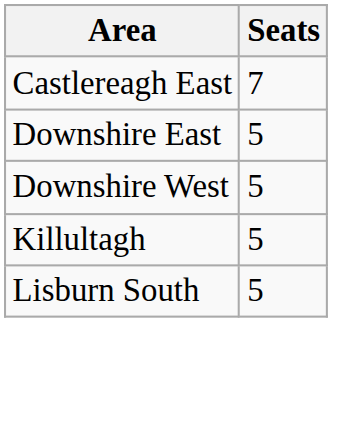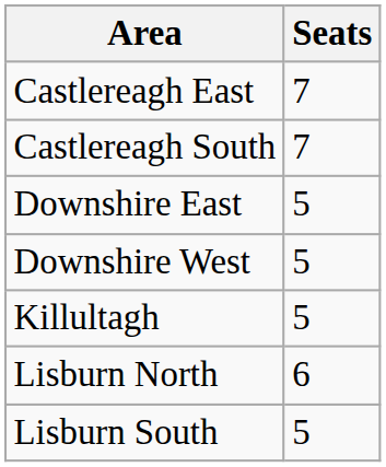 <table class="wikitable">
 <tr>
 <th>Area</th>
 <th>Seats</th>
 </tr>
 <tr>
 <td>Castlereagh East</td>
+<td>7</td>
+</tr>
+<tr>
+<td>Castlereagh South</td>
 <td>7</td>
 </tr>
 <tr>
 <td>Downshire East</td>
 <td>5</td>
 </tr>
 <tr>
 <td>Downshire West</td>
 <td>5</td>
 </tr>
 <tr>
 <td>Killultagh</td>
 <td>5</td>
 </tr>
 <tr>
+<td>Lisburn North</td>
+<td>6</td>
+</tr>
+<tr>
 <td>Lisburn South</td>
 <td>5</td>
 </tr>
 </table>
